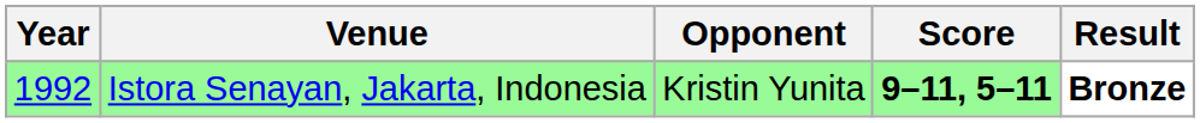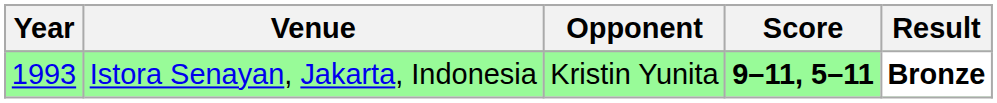 <table class="sortable wikitable" style="font-size: 90%;">
 <tr>
 <th>Year</th>
 <th>Venue</th>
 <th>Opponent</th>
 <th>Score</th>
 <th>Result</th>
 </tr>
 <tr style="background:#98FB98">
-<td align="center"><a href='#'>1992</a></td>
+<td align="center"><a href='#'>1993</a></td>
 <td align="left"><a href='#'>Istora Senayan</a>, <a href='#'>Jakarta</a>, Indonesia</td>
 <td align="left"> Kristin Yunita</td>
 <td align="left"><strong>9–11, 5–11</strong></td>
 <td style="text-align:left; background:white"> <strong>Bronze</strong></td>
 </tr>
 </table>
